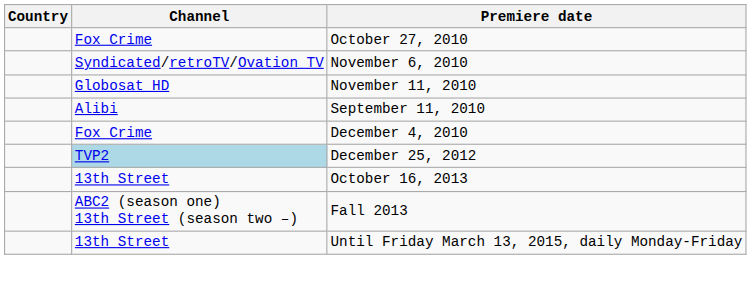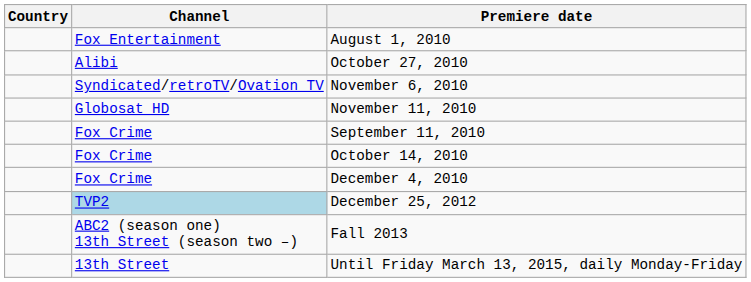 <table class="wikitable">
 <tr>
 <th>Country</th>
 <th>Channel</th>
 <th>Premiere date</th>
 </tr>
 <tr>
 <td></td>
-<td><a href='#'>Fox Crime</a></td>
+<td><a href='#'>Fox Entertainment</a></td>
+<td>August 1, 2010</td>
+</tr>
+<tr>
+<td></td>
+<td><a href='#'>Alibi</a></td>
 <td>October 27, 2010</td>
 </tr>
 <tr>
 <td></td>
 <td><a href='#'>Syndicated</a>/<a href='#'>retroTV</a>/<a href='#'>Ovation TV</a></td>
 <td>November 6, 2010</td>
 </tr>
 <tr>
 <td></td>
 <td><a href='#'>Globosat HD</a></td>
 <td>November 11, 2010</td>
 </tr>
 <tr>
 <td></td>
-<td><a href='#'>Alibi</a></td>
+<td><a href='#'>Fox Crime</a></td>
 <td>September 11, 2010</td>
+</tr>
+<tr>
+<td></td>
+<td><a href='#'>Fox Crime</a></td>
+<td>October 14, 2010</td>
 </tr>
 <tr>
 <td></td>
 <td><a href='#'>Fox Crime</a></td>
 <td>December 4, 2010</td>
 </tr>
 <tr>
 <td></td>
 <td style="background: lightblue;"><a href='#'>TVP2</a></td>
 <td>December 25, 2012</td>
 </tr>
 <tr>
 <td></td>
-<td><a href='#'>13th Street</a></td>
-<td>October 16, 2013</td>
-</tr>
-<tr>
-<td></td>
 <td><a href='#'>ABC2</a> (season one)<br><a href='#'>13th Street</a> (season two –)</td>
 <td>Fall 2013</td>
 </tr>
 <tr>
 <td></td>
 <td><a href='#'>13th Street</a></td>
 <td>Until Friday March 13, 2015, daily Monday-Friday</td>
 </tr>
 </table>
